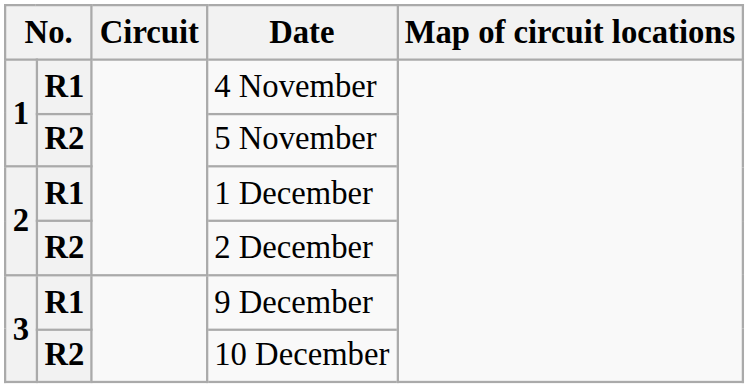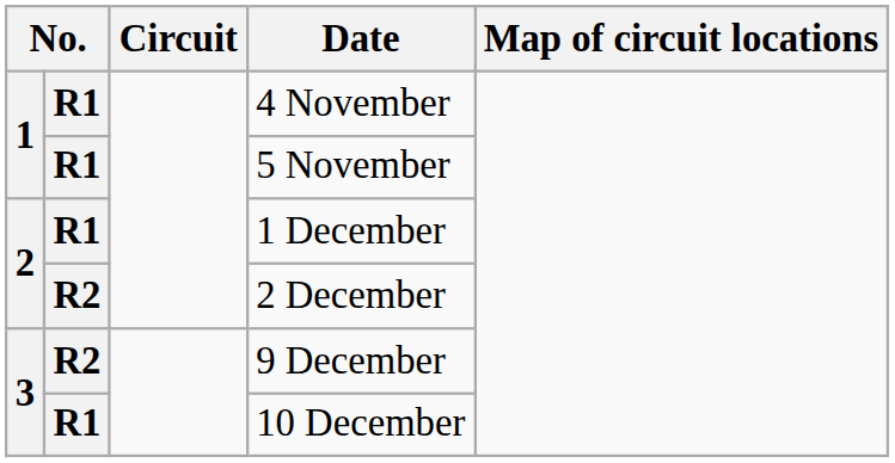 <table class="wikitable" style="font-size: 90%;">
 <tr>
 <th colspan="2">No.</th>
 <th>Circuit</th>
 <th>Date</th>
 <th>Map of circuit locations</th>
 </tr>
 <tr>
 <th rowspan="2">1</th>
 <th>R1</th>
 <td rowspan="4"><br></td>
 <td>4 November</td>
 <td rowspan="6"></td>
 </tr>
 <tr>
-<th>R2</th>
+<th>R1</th>
 <td>5 November</td>
 </tr>
 <tr>
 <th rowspan="2">2</th>
 <th>R1</th>
 <td>1 December</td>
 </tr>
 <tr>
 <th>R2</th>
 <td>2 December</td>
 </tr>
 <tr>
 <th rowspan="2">3</th>
-<th>R1</th>
+<th>R2</th>
 <td rowspan="2"><br></td>
 <td>9 December</td>
 </tr>
 <tr>
-<th>R2</th>
+<th>R1</th>
 <td>10 December</td>
 </tr>
 </table>
